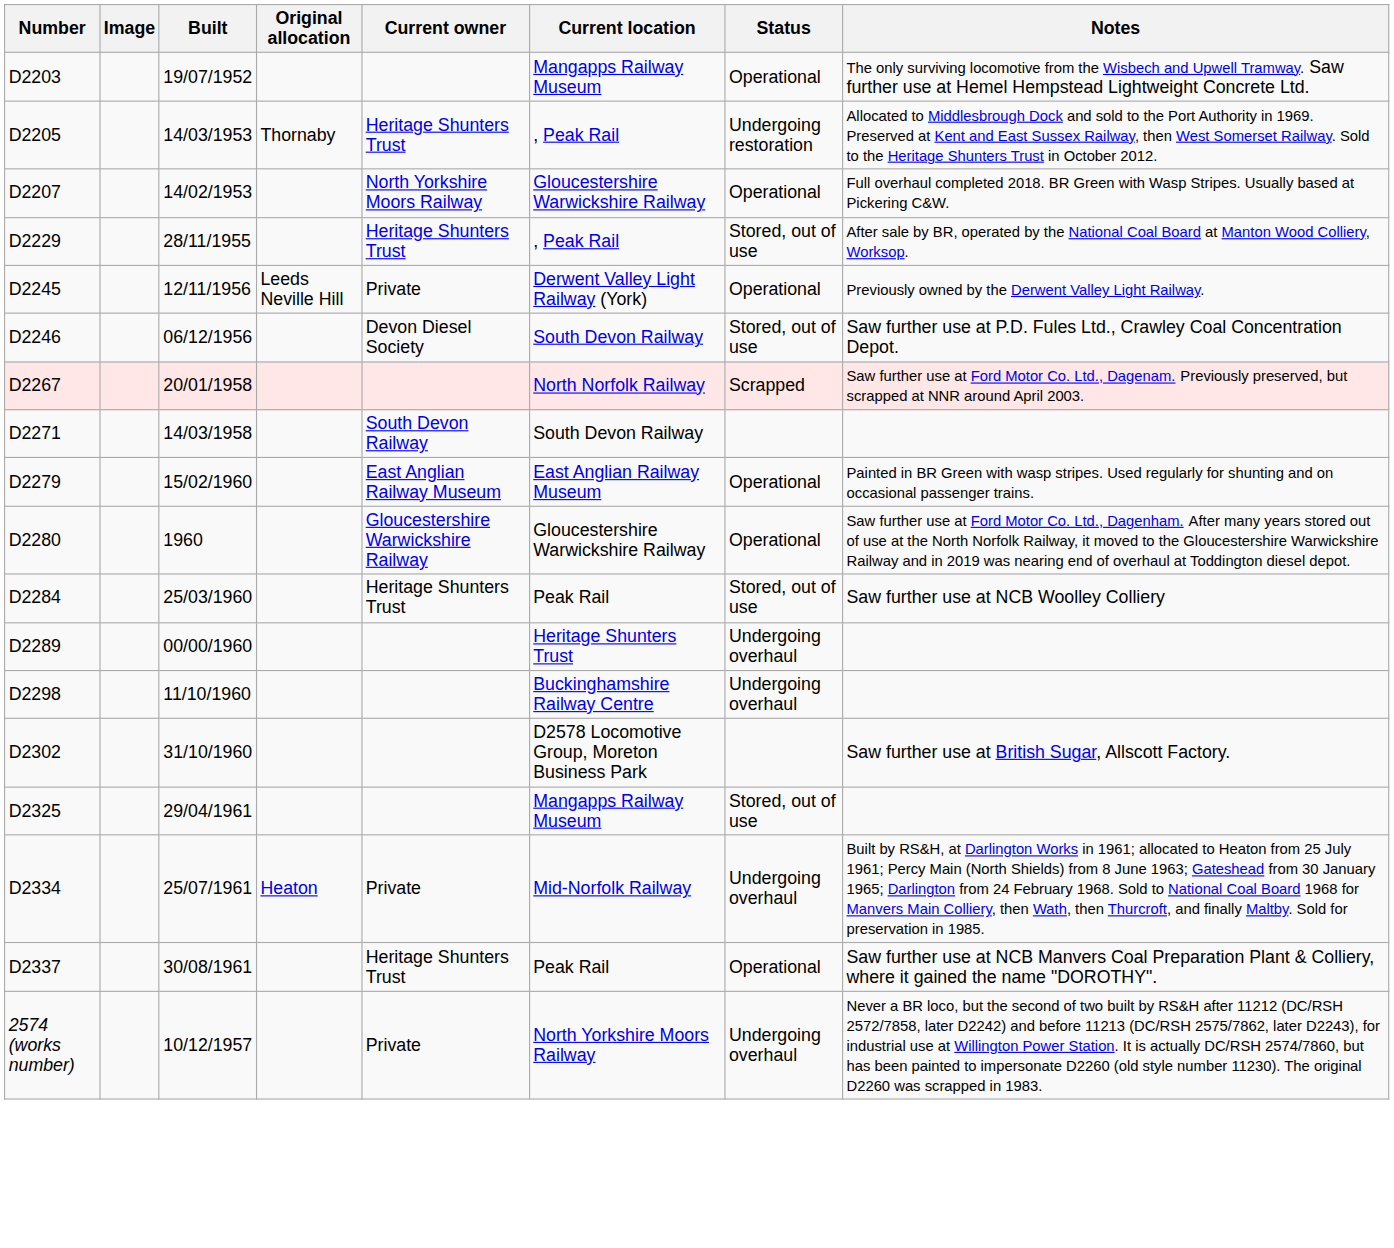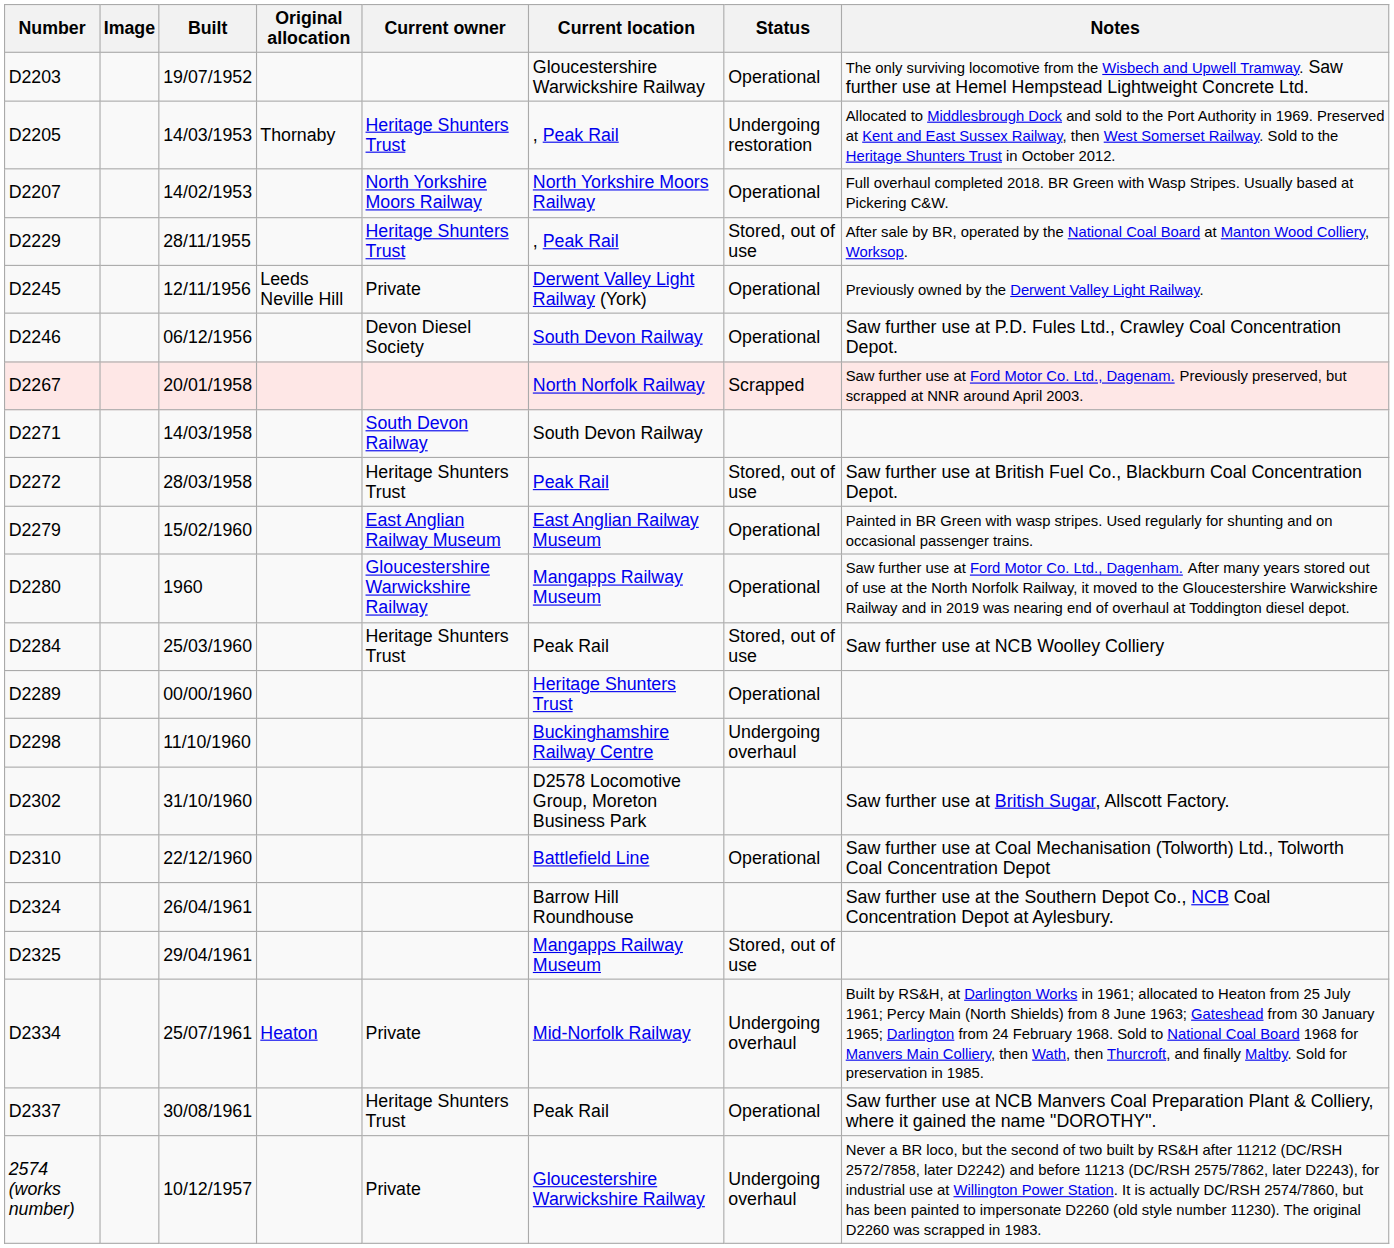 <table class="wikitable sortable">
 <tr>
 <th>Number</th>
 <th>Image</th>
 <th>Built</th>
 <th>Original allocation</th>
 <th>Current owner</th>
 <th>Current location</th>
 <th>Status</th>
 <th>Notes</th>
 </tr>
 <tr>
 <td>D2203</td>
 <td></td>
 <td>19/07/1952</td>
 <td></td>
 <td></td>
-<td><a href='#'>Mangapps Railway Museum</a></td>
+<td>Gloucestershire Warwickshire Railway</td>
 <td>Operational</td>
 <td><small>The only surviving locomotive from the <a href='#'>Wisbech and Upwell Tramway</a>.</small> Saw further use at Hemel Hempstead Lightweight Concrete Ltd.</td>
 </tr>
 <tr>
 <td>D2205</td>
 <td></td>
 <td>14/03/1953</td>
 <td>Thornaby</td>
 <td><a href='#'>Heritage Shunters Trust</a></td>
 <td>, <a href='#'>Peak Rail</a></td>
 <td>Undergoing restoration</td>
 <td><small>Allocated to <a href='#'>Middlesbrough Dock</a> and sold to the Port Authority in 1969. Preserved at <a href='#'>Kent and East Sussex Railway</a>, then <a href='#'>West Somerset Railway</a>. Sold to the <a href='#'>Heritage Shunters Trust</a> in October 2012.</small></td>
 </tr>
 <tr>
 <td>D2207</td>
 <td></td>
 <td>14/02/1953</td>
 <td></td>
 <td><a href='#'>North Yorkshire Moors Railway</a></td>
-<td><a href='#'>Gloucestershire Warwickshire Railway</a></td>
+<td><a href='#'>North Yorkshire Moors Railway</a></td>
 <td>Operational</td>
 <td><small>Full overhaul completed 2018. BR Green with Wasp Stripes. Usually based at Pickering C&W.</small></td>
 </tr>
 <tr>
 <td>D2229</td>
 <td></td>
 <td>28/11/1955</td>
 <td></td>
 <td><a href='#'>Heritage Shunters Trust</a></td>
 <td>, <a href='#'>Peak Rail</a></td>
 <td>Stored, out of use</td>
 <td><small>After sale by BR, operated by the <a href='#'>National Coal Board</a> at <a href='#'>Manton Wood Colliery</a>, <a href='#'>Worksop</a>.</small></td>
 </tr>
 <tr>
 <td>D2245</td>
 <td></td>
 <td>12/11/1956</td>
 <td>Leeds Neville Hill</td>
 <td>Private</td>
 <td><a href='#'>Derwent Valley Light Railway</a> (York)</td>
 <td>Operational</td>
 <td><small>Previously owned by the <a href='#'>Derwent Valley Light Railway</a>.</small></td>
 </tr>
 <tr>
 <td>D2246</td>
 <td></td>
 <td>06/12/1956</td>
 <td></td>
 <td>Devon Diesel Society</td>
 <td><a href='#'>South Devon Railway</a></td>
-<td>Stored, out of use</td>
+<td>Operational</td>
 <td>Saw further use at P.D. Fules Ltd., Crawley Coal Concentration Depot.</td>
 </tr>
 <tr style="background:#fee7e6;">
 <td>D2267</td>
 <td></td>
 <td>20/01/1958</td>
 <td></td>
 <td></td>
 <td><a href='#'>North Norfolk Railway</a></td>
 <td>Scrapped</td>
 <td><small>Saw further use at <a href='#'>Ford Motor Co. Ltd., Dagenam.</a></small> <small>Previously preserved, but scrapped at NNR around April 2003.</small></td>
 </tr>
 <tr>
 <td>D2271</td>
 <td></td>
 <td>14/03/1958</td>
 <td></td>
 <td><a href='#'>South Devon Railway</a></td>
 <td>South Devon Railway</td>
 <td></td>
 <td></td>
 </tr>
 <tr>
+<td>D2272</td>
+<td></td>
+<td>28/03/1958</td>
+<td></td>
+<td>Heritage Shunters Trust</td>
+<td><a href='#'>Peak Rail</a></td>
+<td>Stored, out of use</td>
+<td>Saw further use at British Fuel Co., Blackburn Coal Concentration Depot.</td>
+</tr>
+<tr>
 <td>D2279</td>
 <td></td>
 <td>15/02/1960</td>
 <td></td>
 <td><a href='#'>East Anglian Railway Museum</a></td>
 <td><a href='#'>East Anglian Railway Museum</a></td>
 <td>Operational</td>
 <td><small>Painted in BR Green with wasp stripes. Used regularly for shunting and on occasional passenger trains.</small></td>
 </tr>
 <tr>
 <td>D2280</td>
 <td></td>
 <td>1960</td>
 <td></td>
 <td><a href='#'>Gloucestershire Warwickshire Railway</a></td>
-<td>Gloucestershire Warwickshire Railway</td>
+<td><a href='#'>Mangapps Railway Museum</a></td>
 <td>Operational</td>
 <td><small>Saw further use at <a href='#'>Ford Motor Co. Ltd., Dagenham.</a></small> <small>After many years stored out of use at the North Norfolk Railway, it moved to the Gloucestershire Warwickshire Railway and in 2019 was nearing end of overhaul at Toddington diesel depot.</small></td>
 </tr>
 <tr>
 <td>D2284</td>
 <td></td>
 <td>25/03/1960</td>
 <td></td>
 <td>Heritage Shunters Trust</td>
 <td>Peak Rail</td>
 <td>Stored, out of use</td>
 <td>Saw further use at NCB Woolley Colliery</td>
 </tr>
 <tr>
 <td>D2289</td>
 <td></td>
 <td>00/00/1960</td>
 <td></td>
 <td></td>
 <td><a href='#'>Heritage Shunters Trust</a></td>
-<td>Undergoing overhaul</td>
+<td>Operational</td>
 <td></td>
 </tr>
 <tr>
 <td>D2298</td>
 <td></td>
 <td>11/10/1960</td>
 <td></td>
 <td></td>
 <td><a href='#'>Buckinghamshire Railway Centre</a></td>
 <td>Undergoing overhaul</td>
 <td></td>
 </tr>
 <tr>
 <td>D2302</td>
 <td></td>
 <td>31/10/1960</td>
 <td></td>
 <td></td>
 <td>D2578 Locomotive Group, Moreton Business Park</td>
 <td></td>
 <td>Saw further use at <a href='#'>British Sugar</a>, Allscott Factory.</td>
+</tr>
+<tr>
+<td>D2310</td>
+<td></td>
+<td>22/12/1960</td>
+<td></td>
+<td></td>
+<td><a href='#'>Battlefield Line</a></td>
+<td>Operational</td>
+<td>Saw further use at Coal Mechanisation (Tolworth) Ltd., Tolworth Coal Concentration Depot</td>
+</tr>
+<tr>
+<td>D2324</td>
+<td></td>
+<td>26/04/1961</td>
+<td></td>
+<td></td>
+<td>Barrow Hill Roundhouse</td>
+<td></td>
+<td>Saw further use at the Southern Depot Co., <a href='#'>NCB</a> Coal Concentration Depot at Aylesbury.</td>
 </tr>
 <tr>
 <td>D2325</td>
 <td></td>
 <td>29/04/1961</td>
 <td></td>
 <td></td>
 <td><a href='#'>Mangapps Railway Museum</a></td>
 <td>Stored, out of use</td>
 <td></td>
 </tr>
 <tr>
 <td>D2334</td>
 <td></td>
 <td>25/07/1961</td>
 <td><a href='#'>Heaton</a></td>
 <td>Private</td>
 <td><a href='#'>Mid-Norfolk Railway</a></td>
 <td>Undergoing overhaul</td>
 <td><small>Built by RS&H, at <a href='#'>Darlington Works</a> in 1961; allocated to Heaton from 25 July 1961; Percy Main (North Shields) from 8 June 1963; <a href='#'>Gateshead</a> from 30 January 1965; <a href='#'>Darlington</a> from 24 February 1968. Sold to <a href='#'>National Coal Board</a> 1968 for <a href='#'>Manvers Main Colliery</a>, then <a href='#'>Wath</a>, then <a href='#'>Thurcroft</a>, and finally <a href='#'>Maltby</a>. Sold for preservation in 1985.</small></td>
 </tr>
 <tr>
 <td>D2337</td>
 <td></td>
 <td>30/08/1961</td>
 <td></td>
 <td>Heritage Shunters Trust</td>
 <td>Peak Rail</td>
 <td>Operational</td>
 <td>Saw further use at NCB Manvers Coal Preparation Plant & Colliery, where it gained the name "DOROTHY".</td>
 </tr>
 <tr>
 <td><em>2574 (works number)</em></td>
 <td></td>
 <td>10/12/1957</td>
 <td></td>
 <td>Private</td>
-<td><a href='#'>North Yorkshire Moors Railway</a></td>
+<td><a href='#'>Gloucestershire Warwickshire Railway</a></td>
 <td>Undergoing overhaul</td>
 <td><small>Never a BR loco, but the second of two built by RS&H after 11212 (DC/RSH 2572/7858, later D2242) and before 11213 (DC/RSH 2575/7862, later D2243), for industrial use at <a href='#'>Willington Power Station</a>. It is actually DC/RSH 2574/7860, but has been painted to impersonate D2260 (old style number 11230). The original D2260 was scrapped in 1983.</small></td>
 </tr>
 </table>
